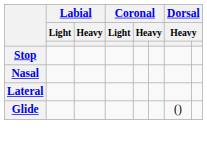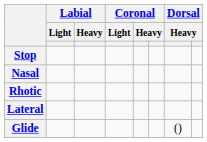 <table class="wikitable" style="text-align:center;">
 <tr>
 <th rowspan="3"></th>
 <th colspan="2"><a href='#'>Labial</a></th>
 <th colspan="3"><a href='#'>Coronal</a></th>
 <th colspan="2"><a href='#'>Dorsal</a></th>
 </tr>
 <tr>
 <th><small>Light</small></th>
 <th><small>Heavy</small></th>
 <th><small>Light</small></th>
 <th colspan="2"><small>Heavy</small></th>
 <th colspan="2"><small>Heavy</small></th>
 </tr>
 <tr>
 <th></th>
 <th></th>
 <th></th>
 <th></th>
 <th></th>
 <th></th>
 <th></th>
 </tr>
 <tr>
 <th><a href='#'>Stop</a></th>
 <td></td>
 <td></td>
 <td></td>
 <td></td>
 <td></td>
 <td></td>
 <td></td>
 </tr>
 <tr>
 <th><a href='#'>Nasal</a></th>
 <td></td>
 <td></td>
 <td></td>
 <td></td>
 <td></td>
 <td></td>
 <td></td>
 </tr>
 <tr>
+<th><a href='#'>Rhotic</a></th>
+<td></td>
+<td></td>
+<td></td>
+<td></td>
+<td></td>
+<td></td>
+<td></td>
+</tr>
+<tr>
 <th><a href='#'>Lateral</a></th>
 <td></td>
 <td></td>
 <td></td>
 <td></td>
 <td></td>
 <td></td>
 <td></td>
 </tr>
 <tr>
 <th><a href='#'>Glide</a></th>
 <td></td>
 <td></td>
 <td></td>
 <td></td>
 <td></td>
 <td>()</td>
 <td></td>
 </tr>
 </table>
